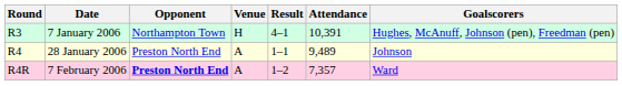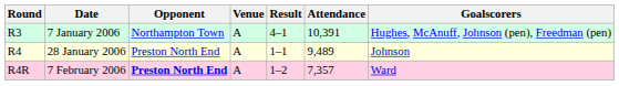 <table class="wikitable">
 <tr>
 <th>Round</th>
 <th>Date</th>
 <th>Opponent</th>
 <th>Venue</th>
 <th>Result</th>
 <th>Attendance</th>
 <th>Goalscorers</th>
 </tr>
 <tr style="background-color: #d0ffe3;">
 <td>R3</td>
 <td>7 January 2006</td>
 <td><a href='#'>Northampton Town</a></td>
-<td>H</td>
+<td>A</td>
 <td>4–1</td>
 <td>10,391</td>
 <td><a href='#'>Hughes</a>, <a href='#'>McAnuff</a>, <a href='#'>Johnson</a> (pen), <a href='#'>Freedman</a> (pen)</td>
 </tr>
 <tr style="background-color: #ffffdd;">
 <td>R4</td>
 <td>28 January 2006</td>
 <td><a href='#'>Preston North End</a></td>
 <td>A</td>
 <td>1–1</td>
 <td>9,489</td>
 <td><a href='#'>Johnson</a></td>
 </tr>
 <tr style="background-color: #ffd0e3;">
 <td>R4R</td>
 <td>7 February 2006</td>
 <td><strong><a href='#'>Preston North End</a></strong></td>
 <td>A</td>
 <td>1–2</td>
 <td>7,357</td>
 <td><a href='#'>Ward</a></td>
 </tr>
 </table>
